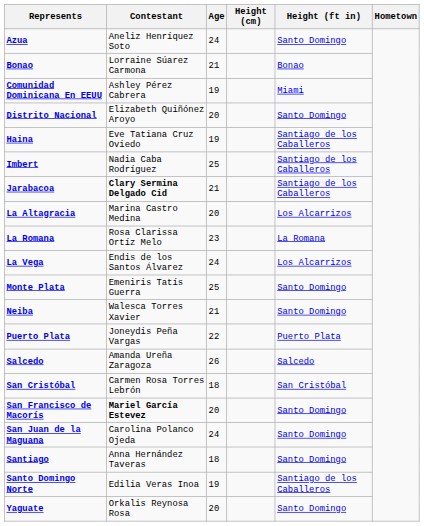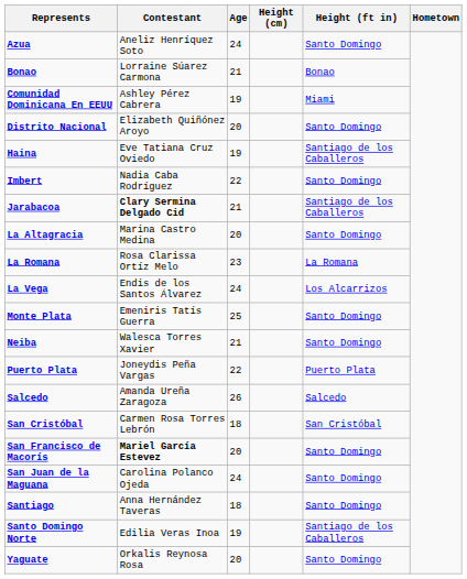 <table class="sortable wikitable">
 <tr>
 <th>Represents</th>
 <th>Contestant</th>
 <th>Age</th>
 <th>Height (cm)</th>
 <th>Height (ft in)</th>
 <th>Hometown</th>
 </tr>
 <tr>
 <td><strong><a href='#'>Azua</a></strong></td>
 <td>Aneliz Henríquez Soto</td>
 <td>24</td>
 <td></td>
 <td><a href='#'>Santo Domingo</a></td>
 </tr>
 <tr>
 <td><strong><a href='#'>Bonao</a></strong></td>
 <td>Lorraine Súarez Carmona</td>
 <td>21</td>
 <td></td>
 <td><a href='#'>Bonao</a></td>
 </tr>
 <tr>
 <td><strong><a href='#'>Comunidad Dominicana En EEUU</a></strong></td>
 <td>Ashley Pérez Cabrera</td>
 <td>19</td>
 <td></td>
 <td><a href='#'>Miami</a></td>
 </tr>
 <tr>
 <td><strong><a href='#'>Distrito Nacional</a></strong></td>
 <td>Elizabeth Quiñónez Aroyo</td>
 <td>20</td>
 <td></td>
 <td><a href='#'>Santo Domingo</a></td>
 </tr>
 <tr>
 <td><strong><a href='#'>Haina</a></strong></td>
 <td>Eve Tatiana Cruz Oviedo</td>
 <td>19</td>
 <td></td>
 <td><a href='#'>Santiago de los Caballeros</a></td>
 </tr>
 <tr>
 <td><strong><a href='#'>Imbert</a></strong></td>
 <td>Nadia Caba Rodríguez</td>
-<td>25</td>
+<td>22</td>
 <td></td>
-<td><a href='#'>Santiago de los Caballeros</a></td>
+<td><a href='#'>Santo Domingo</a></td>
 </tr>
 <tr>
 <td><strong><a href='#'>Jarabacoa</a></strong></td>
 <td><strong>Clary Sermina Delgado Cid</strong></td>
 <td>21</td>
 <td></td>
 <td><a href='#'>Santiago de los Caballeros</a></td>
 </tr>
 <tr>
 <td><strong><a href='#'>La Altagracia</a></strong></td>
 <td>Marina Castro Medina</td>
 <td>20</td>
 <td></td>
-<td><a href='#'>Los Alcarrizos</a></td>
+<td><a href='#'>Santo Domingo</a></td>
 </tr>
 <tr>
 <td><strong><a href='#'>La Romana</a></strong></td>
 <td>Rosa Clarissa Ortíz Melo</td>
 <td>23</td>
 <td></td>
 <td><a href='#'>La Romana</a></td>
 </tr>
 <tr>
 <td><strong><a href='#'>La Vega</a></strong></td>
 <td>Endis de los Santos Álvarez</td>
 <td>24</td>
 <td></td>
 <td><a href='#'>Los Alcarrizos</a></td>
 </tr>
 <tr>
 <td><strong><a href='#'>Monte Plata</a></strong></td>
 <td>Emeniris Tatís Guerra</td>
 <td>25</td>
 <td></td>
 <td><a href='#'>Santo Domingo</a></td>
 </tr>
 <tr>
 <td><strong><a href='#'>Neiba</a></strong></td>
 <td>Walesca Torres Xavier</td>
 <td>21</td>
 <td></td>
 <td><a href='#'>Santo Domingo</a></td>
 </tr>
 <tr>
 <td><strong><a href='#'>Puerto Plata</a></strong></td>
 <td>Joneydis Peña Vargas</td>
 <td>22</td>
 <td></td>
 <td><a href='#'>Puerto Plata</a></td>
 </tr>
 <tr>
 <td><strong><a href='#'>Salcedo</a></strong></td>
 <td>Amanda Ureña Zaragoza</td>
 <td>26</td>
 <td></td>
 <td><a href='#'>Salcedo</a></td>
 </tr>
 <tr>
 <td><strong><a href='#'>San Cristóbal</a></strong></td>
 <td>Carmen Rosa Torres Lebrón</td>
 <td>18</td>
 <td></td>
 <td><a href='#'>San Cristóbal</a></td>
 </tr>
 <tr>
 <td><strong><a href='#'>San Francisco de Macorís</a></strong></td>
 <td><strong>Mariel García Estevez</strong></td>
 <td>20</td>
 <td></td>
 <td><a href='#'>Santo Domingo</a></td>
 </tr>
 <tr>
 <td><strong><a href='#'>San Juan de la Maguana</a></strong></td>
 <td>Carolina Polanco Ojeda</td>
 <td>24</td>
 <td></td>
 <td><a href='#'>Santo Domingo</a></td>
 </tr>
 <tr>
 <td><strong><a href='#'>Santiago</a></strong></td>
 <td>Anna Hernández Taveras</td>
 <td>18</td>
 <td></td>
 <td><a href='#'>Santo Domingo</a></td>
 </tr>
 <tr>
 <td><strong><a href='#'>Santo Domingo Norte</a></strong></td>
 <td>Edilia Veras Inoa</td>
 <td>19</td>
 <td></td>
 <td><a href='#'>Santiago de los Caballeros</a></td>
 </tr>
 <tr>
 <td><strong><a href='#'>Yaguate</a></strong></td>
 <td>Orkalis Reynosa Rosa</td>
 <td>20</td>
 <td></td>
 <td><a href='#'>Santo Domingo</a></td>
 </tr>
 </table>
